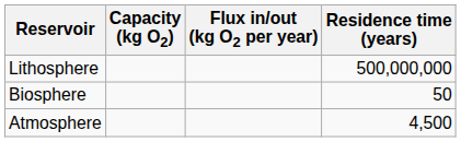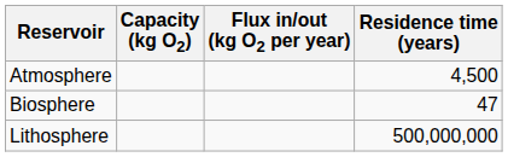 <table class="wikitable">
 <tr ---- align="center">
 <th>Reservoir</th>
 <th>Capacity<br>(kg O<sub>2</sub>)</th>
 <th>Flux in/out<br>(kg O<sub>2</sub> per year)</th>
 <th>Residence time<br>(years)</th>
 </tr>
 <tr ---- align="right">
+<td align="left">Atmosphere</td>
+<td></td>
+<td></td>
+<td>4,500</td>
+</tr>
+<tr ---- align="right">
+<td align="left">Biosphere</td>
+<td></td>
+<td></td>
+<td>47</td>
+</tr>
+<tr ---- align="right">
 <td align="left">Lithosphere</td>
 <td></td>
 <td></td>
 <td>500,000,000</td>
 </tr>
-<tr ---- align="right">
-<td align="left">Biosphere</td>
-<td></td>
-<td></td>
-<td>50</td>
-</tr>
-<tr ---- align="right">
-<td align="left">Atmosphere</td>
-<td></td>
-<td></td>
-<td>4,500</td>
-</tr>
 </table>
